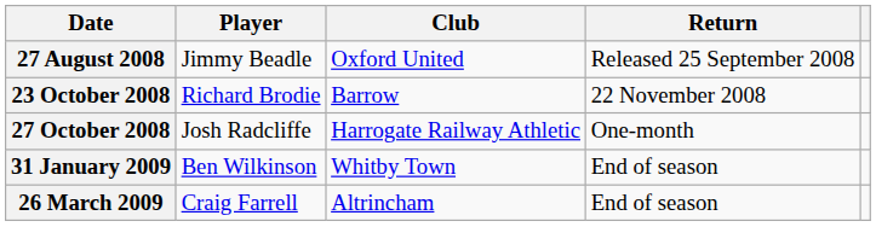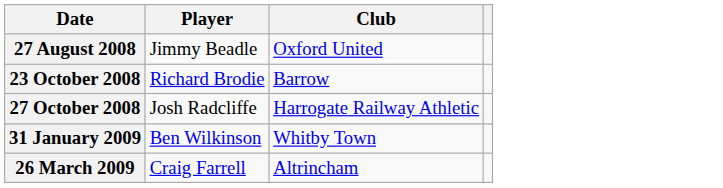 <table class="wikitable plainrowheaders">
 <tr>
 <th scope=col>Date</th>
 <th scope=col>Player</th>
 <th scope=col>Club</th>
-<th scope=col>Return</th>
 <th scope=col class=unsortable></th>
 </tr>
 <tr>
 <th scope=row>27 August 2008</th>
 <td>Jimmy Beadle</td>
 <td><a href='#'>Oxford United</a></td>
-<td>Released 25 September 2008</td>
 <td style="text-align:center;"></td>
 </tr>
 <tr>
 <th scope=row>23 October 2008</th>
 <td><a href='#'>Richard Brodie</a></td>
 <td><a href='#'>Barrow</a></td>
-<td>22 November 2008</td>
 <td style="text-align:center;"></td>
 </tr>
 <tr>
 <th scope=row>27 October 2008</th>
 <td>Josh Radcliffe</td>
 <td><a href='#'>Harrogate Railway Athletic</a></td>
-<td>One-month</td>
 <td style="text-align:center;"></td>
 </tr>
 <tr>
 <th scope=row>31 January 2009</th>
 <td><a href='#'>Ben Wilkinson</a></td>
 <td><a href='#'>Whitby Town</a></td>
-<td>End of season</td>
 <td style="text-align:center;"></td>
 </tr>
 <tr>
 <th scope=row>26 March 2009</th>
 <td><a href='#'>Craig Farrell</a></td>
 <td><a href='#'>Altrincham</a></td>
-<td>End of season</td>
 <td style="text-align:center;"></td>
 </tr>
 </table>
